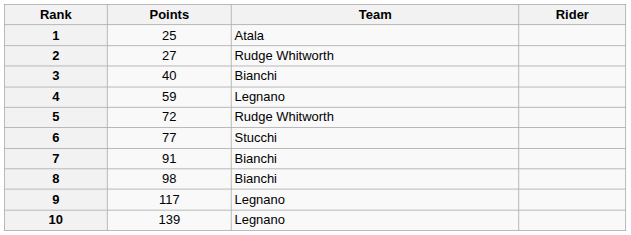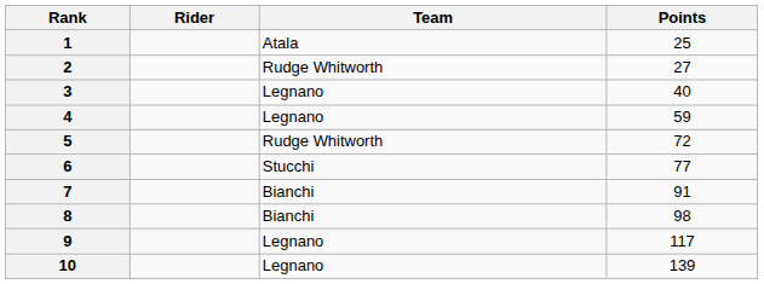 <table class="wikitable" style="width:48em;margin-bottom:0;">
 <tr>
 <th scope="col">Rank</th>
+<th scope="col">Rider</th>
+<th scope="col">Team</th>
 <th scope="col">Points</th>
-<th scope="col">Team</th>
-<th scope="col">Rider</th>
 </tr>
 <tr>
 <th scope=“row”>1</th>
+<td></td>
+<td>Atala</td>
 <td align=center>25</td>
-<td>Atala</td>
-<td></td>
 </tr>
 <tr>
 <th scope=“row”>2</th>
+<td></td>
+<td>Rudge Whitworth</td>
 <td align=center>27</td>
-<td>Rudge Whitworth</td>
-<td></td>
 </tr>
 <tr>
 <th scope=“row”>3</th>
+<td></td>
+<td>Legnano</td>
 <td align=center>40</td>
-<td>Bianchi</td>
-<td></td>
 </tr>
 <tr>
 <th scope=“row”>4</th>
+<td></td>
+<td>Legnano</td>
 <td align=center>59</td>
-<td>Legnano</td>
-<td></td>
 </tr>
 <tr>
 <th scope=“row”>5</th>
+<td></td>
+<td>Rudge Whitworth</td>
 <td align=center>72</td>
-<td>Rudge Whitworth</td>
-<td></td>
 </tr>
 <tr>
 <th scope=“row”>6</th>
+<td></td>
+<td>Stucchi</td>
 <td align=center>77</td>
-<td>Stucchi</td>
-<td></td>
 </tr>
 <tr>
 <th scope=“row”>7</th>
+<td></td>
+<td>Bianchi</td>
 <td align=center>91</td>
-<td>Bianchi</td>
-<td></td>
 </tr>
 <tr>
 <th scope=“row”>8</th>
+<td></td>
+<td>Bianchi</td>
 <td align=center>98</td>
-<td>Bianchi</td>
-<td></td>
 </tr>
 <tr>
 <th scope=“row”>9</th>
+<td></td>
+<td>Legnano</td>
 <td align=center>117</td>
-<td>Legnano</td>
-<td></td>
 </tr>
 <tr>
 <th scope=“row”>10</th>
+<td></td>
+<td>Legnano</td>
 <td align=center>139</td>
-<td>Legnano</td>
-<td></td>
 </tr>
 </table>
